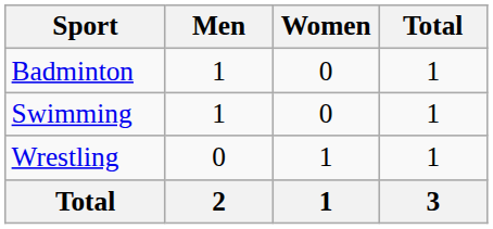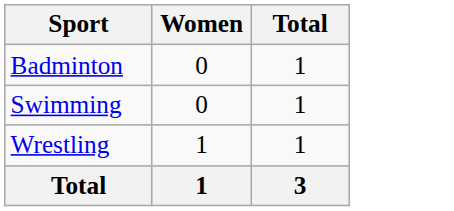 <table class="wikitable sortable" style="text-align:center;">
 <tr>
 <th width=86>Sport</th>
-<th width=55>Men</th>
 <th width=55>Women</th>
 <th width=55>Total</th>
 </tr>
 <tr>
 <td align=left><a href='#'>Badminton</a></td>
-<td>1</td>
 <td>0</td>
 <td>1</td>
 </tr>
 <tr>
 <td align=left><a href='#'>Swimming</a></td>
-<td>1</td>
 <td>0</td>
 <td>1</td>
 </tr>
 <tr>
 <td align=left><a href='#'>Wrestling</a></td>
-<td>0</td>
 <td>1</td>
 <td>1</td>
 </tr>
 <tr>
 <th>Total</th>
-<th>2</th>
 <th>1</th>
 <th>3</th>
 </tr>
 </table>
